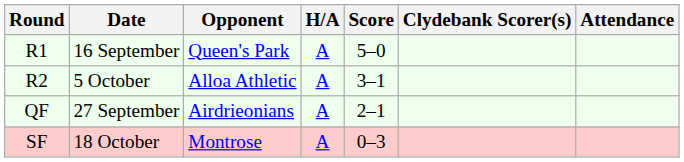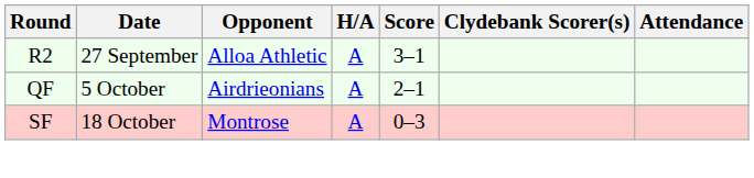 <table class="wikitable" style="text-align:center">
 <tr>
 <th>Round</th>
 <th>Date</th>
 <th>Opponent</th>
 <th>H/A</th>
 <th>Score</th>
 <th>Clydebank Scorer(s)</th>
 <th>Attendance</th>
 </tr>
 <tr bgcolor=#EEFFEE>
-<td>R1</td>
-<td align=left>16 September</td>
-<td align=left><a href='#'>Queen's Park</a></td>
-<td><a href='#'>A</a></td>
-<td>5–0</td>
-<td align=left></td>
-<td></td>
-</tr>
-<tr bgcolor=#EEFFEE>
 <td>R2</td>
-<td align=left>5 October</td>
+<td align=left>27 September</td>
 <td align=left><a href='#'>Alloa Athletic</a></td>
 <td><a href='#'>A</a></td>
 <td>3–1</td>
 <td align=left></td>
 <td></td>
 </tr>
 <tr bgcolor=#EEFFEE>
 <td>QF</td>
-<td align=left>27 September</td>
+<td align=left>5 October</td>
 <td align=left><a href='#'>Airdrieonians</a></td>
 <td><a href='#'>A</a></td>
 <td>2–1</td>
 <td align=left></td>
 <td></td>
 </tr>
 <tr bgcolor=#FFCCCC>
 <td>SF</td>
 <td align=left>18 October</td>
 <td align=left><a href='#'>Montrose</a></td>
 <td><a href='#'>A</a></td>
 <td>0–3</td>
 <td align=left></td>
 <td></td>
 </tr>
 </table>
